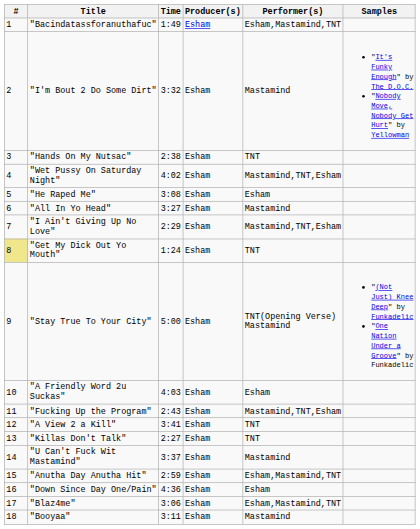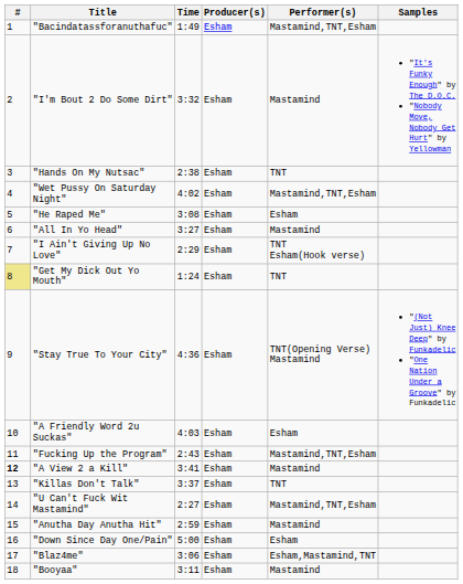 <table class="wikitable">
 <tr>
 <th align="center" width="30">#</th>
 <th align="center" width="147">Title</th>
 <th align="center" width="10">Time</th>
 <th align="center" width="10">Producer(s)</th>
 <th align="center" width="10">Performer(s)</th>
 <th align="center" width="11">Samples</th>
 </tr>
 <tr>
 <td>1</td>
 <td>"Bacindatassforanuthafuc"</td>
 <td>1:49</td>
 <td><a href='#'>Esham</a></td>
-<td>Esham,Mastamind,TNT</td>
+<td>Mastamind,TNT,Esham</td>
 <td></td>
 </tr>
 <tr>
 <td>2</td>
 <td>"I'm Bout 2 Do Some Dirt"</td>
 <td>3:32</td>
 <td>Esham</td>
 <td>Mastamind</td>
 <td><br><ul><li><small>"<a href='#'>It's Funky Enough</a>" by <a href='#'>The D.O.C.</a></small></li><li><small>"<a href='#'>Nobody Move, Nobody Get Hurt</a>" by <a href='#'>Yellowman</a></small></li></ul></td>
 </tr>
 <tr>
 <td>3</td>
 <td>"Hands On My Nutsac"</td>
 <td>2:38</td>
 <td>Esham</td>
 <td>TNT</td>
 <td></td>
 </tr>
 <tr>
 <td>4</td>
 <td>"Wet Pussy On Saturday Night"</td>
 <td>4:02</td>
 <td>Esham</td>
 <td>Mastamind,TNT,Esham</td>
 <td></td>
 </tr>
 <tr>
 <td>5</td>
 <td>"He Raped Me"</td>
 <td>3:08</td>
 <td>Esham</td>
 <td>Esham</td>
 <td></td>
 </tr>
 <tr>
 <td>6</td>
 <td>"All In Yo Head"</td>
 <td>3:27</td>
 <td>Esham</td>
 <td>Mastamind</td>
 <td></td>
 </tr>
 <tr>
 <td>7</td>
 <td>"I Ain't Giving Up No Love"</td>
 <td>2:29</td>
 <td>Esham</td>
-<td>Mastamind,TNT,Esham</td>
+<td>TNT<br>Esham(Hook verse)</td>
 <td></td>
 </tr>
 <tr>
 <td style="background: khaki;">8</td>
 <td>"Get My Dick Out Yo Mouth"</td>
 <td>1:24</td>
 <td>Esham</td>
 <td>TNT</td>
 <td></td>
 </tr>
 <tr>
 <td>9</td>
 <td>"Stay True To Your City"</td>
-<td>5:00</td>
+<td>4:36</td>
 <td>Esham</td>
 <td>TNT(Opening Verse)<br>Mastamind</td>
 <td><br><ul><li><small>"<a href='#'>(Not Just) Knee Deep</a>" by <a href='#'>Funkadelic</a></small></li><li><small>"<a href='#'>One Nation Under a Groove</a>" by Funkadelic</small></li></ul></td>
 </tr>
 <tr>
 <td>10</td>
 <td>"A Friendly Word 2u Suckas"</td>
 <td>4:03</td>
 <td>Esham</td>
 <td>Esham</td>
 <td></td>
 </tr>
 <tr>
 <td>11</td>
 <td>"Fucking Up the Program"</td>
 <td>2:43</td>
 <td>Esham</td>
 <td>Mastamind,TNT,Esham</td>
 <td></td>
 </tr>
 <tr>
-<td>12</td>
+<td><strong>12</strong></td>
 <td>"A View 2 a Kill"</td>
 <td>3:41</td>
 <td>Esham</td>
-<td>TNT</td>
+<td>Mastamind</td>
 <td></td>
 </tr>
 <tr>
 <td>13</td>
 <td>"Killas Don't Talk"</td>
-<td>2:27</td>
+<td>3:37</td>
 <td>Esham</td>
 <td>TNT</td>
 <td></td>
 </tr>
 <tr>
 <td>14</td>
 <td>"U Can't Fuck Wit Mastamind"</td>
-<td>3:37</td>
+<td>2:27</td>
 <td>Esham</td>
-<td>Mastamind</td>
+<td>Mastamind,TNT,Esham</td>
 <td></td>
 </tr>
 <tr>
 <td>15</td>
 <td>"Anutha Day Anutha Hit"</td>
 <td>2:59</td>
 <td>Esham</td>
-<td>Esham,Mastamind,TNT</td>
+<td>Mastamind</td>
 <td></td>
 </tr>
 <tr>
 <td>16</td>
 <td>"Down Since Day One/Pain"</td>
-<td>4:36</td>
+<td>5:00</td>
 <td>Esham</td>
 <td>Esham</td>
 <td></td>
 </tr>
 <tr>
 <td>17</td>
 <td>"Blaz4me"</td>
 <td>3:06</td>
 <td>Esham</td>
 <td>Esham,Mastamind,TNT</td>
 <td></td>
 </tr>
 <tr>
 <td>18</td>
 <td>"Booyaa"</td>
 <td>3:11</td>
 <td>Esham</td>
 <td>Mastamind</td>
 <td></td>
 </tr>
 </table>
